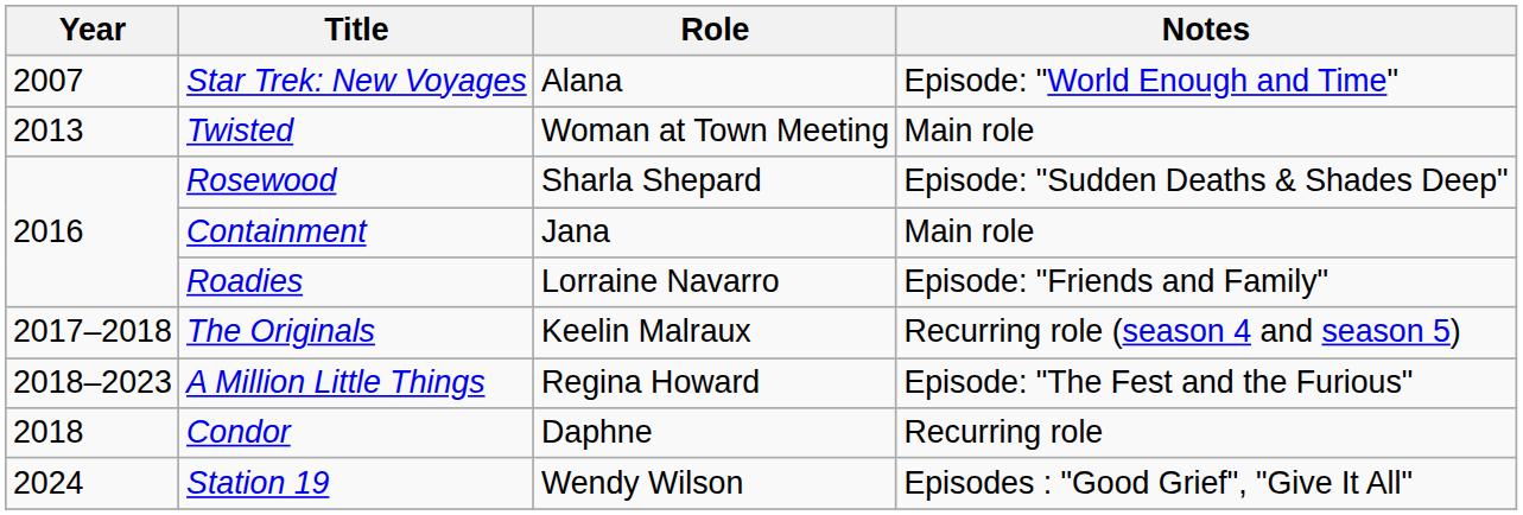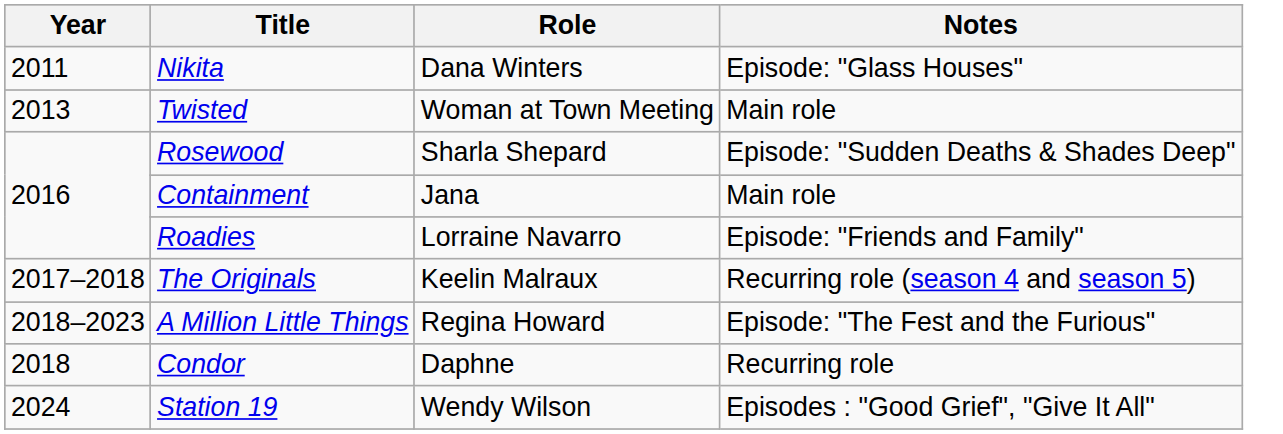 <table class="wikitable sortable">
 <tr>
 <th>Year</th>
 <th>Title</th>
 <th>Role</th>
 <th class="unsortable">Notes</th>
 </tr>
 <tr>
-<td>2007</td>
-<td><em><a href='#'>Star Trek: New Voyages</a></em></td>
-<td>Alana</td>
-<td>Episode: "<a href='#'>World Enough and Time</a>"</td>
+<td>2011</td>
+<td><em><a href='#'>Nikita</a></em></td>
+<td>Dana Winters</td>
+<td>Episode: "Glass Houses"</td>
 </tr>
 <tr>
 <td>2013</td>
 <td><em><a href='#'>Twisted</a></em></td>
 <td>Woman at Town Meeting</td>
 <td>Main role</td>
 </tr>
 <tr>
 <td rowspan=3>2016</td>
 <td><em><a href='#'>Rosewood</a></em></td>
 <td>Sharla Shepard</td>
 <td>Episode: "Sudden Deaths & Shades Deep"</td>
 </tr>
 <tr>
 <td><em><a href='#'>Containment</a></em></td>
 <td>Jana</td>
 <td>Main role</td>
 </tr>
 <tr>
 <td><em><a href='#'>Roadies</a></em></td>
 <td>Lorraine Navarro</td>
 <td>Episode: "Friends and Family"</td>
 </tr>
 <tr>
 <td>2017–2018</td>
 <td><em><a href='#'>The Originals</a></em></td>
 <td>Keelin Malraux</td>
 <td>Recurring role (<a href='#'>season 4</a> and <a href='#'>season 5</a>)</td>
 </tr>
 <tr>
 <td>2018–2023</td>
 <td><em><a href='#'>A Million Little Things</a></em></td>
 <td>Regina Howard</td>
 <td>Episode: "The Fest and the Furious"</td>
 </tr>
 <tr>
 <td>2018</td>
 <td><em><a href='#'>Condor</a></em></td>
 <td>Daphne</td>
 <td>Recurring role</td>
 </tr>
 <tr>
 <td>2024</td>
 <td><em><a href='#'>Station 19</a></em></td>
 <td>Wendy Wilson</td>
 <td>Episodes : "Good Grief", "Give It All"</td>
 </tr>
 </table>
